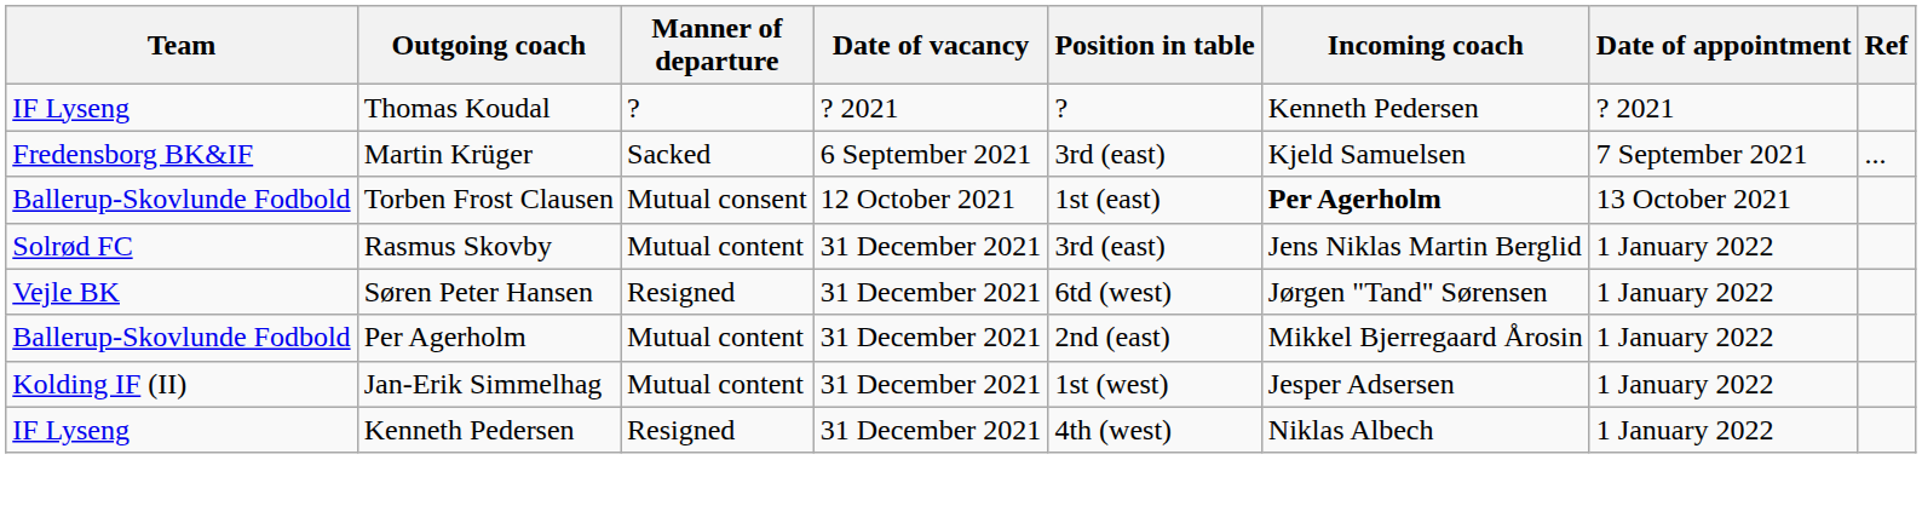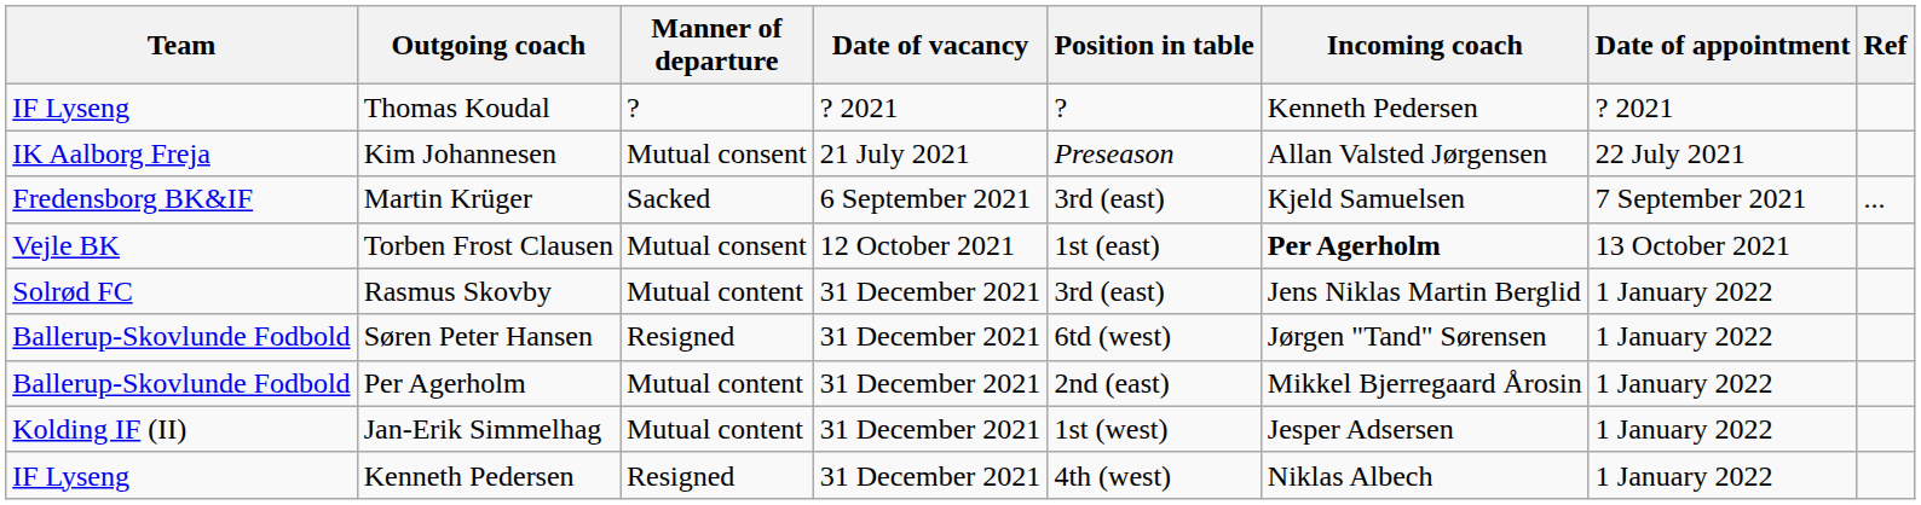 <table class="wikitable sortable">
 <tr>
 <th>Team</th>
 <th>Outgoing coach</th>
 <th>Manner of<br>departure</th>
 <th>Date of vacancy</th>
 <th>Position in table</th>
 <th>Incoming coach</th>
 <th>Date of appointment</th>
 <th>Ref</th>
 </tr>
 <tr>
 <td><a href='#'>IF Lyseng</a></td>
 <td> Thomas Koudal</td>
 <td>?</td>
 <td>? 2021</td>
 <td>?</td>
 <td> Kenneth Pedersen</td>
 <td>? 2021</td>
 <td></td>
 </tr>
 <tr>
+<td><a href='#'>IK Aalborg Freja</a></td>
+<td> Kim Johannesen</td>
+<td>Mutual consent</td>
+<td>21 July 2021</td>
+<td><em>Preseason</em></td>
+<td> Allan Valsted Jørgensen</td>
+<td>22 July 2021</td>
+<td></td>
+</tr>
+<tr>
 <td><a href='#'>Fredensborg BK&IF</a></td>
 <td> Martin Krüger</td>
 <td>Sacked</td>
 <td>6 September 2021</td>
 <td>3rd (east)</td>
 <td> Kjeld Samuelsen</td>
 <td>7 September 2021</td>
 <td>...</td>
 </tr>
 <tr>
-<td><a href='#'>Ballerup-Skovlunde Fodbold</a></td>
+<td><a href='#'>Vejle BK</a></td>
 <td> Torben Frost Clausen</td>
 <td>Mutual consent</td>
 <td>12 October 2021</td>
 <td>1st (east)</td>
 <td><strong> Per Agerholm</strong></td>
 <td>13 October 2021</td>
 <td></td>
 </tr>
 <tr>
 <td><a href='#'>Solrød FC</a></td>
 <td> Rasmus Skovby</td>
 <td>Mutual content</td>
 <td>31 December 2021</td>
 <td>3rd (east)</td>
 <td> Jens Niklas Martin Berglid</td>
 <td>1 January 2022</td>
 <td></td>
 </tr>
 <tr>
-<td><a href='#'>Vejle BK</a></td>
+<td><a href='#'>Ballerup-Skovlunde Fodbold</a></td>
 <td> Søren Peter Hansen</td>
 <td>Resigned</td>
 <td>31 December 2021</td>
 <td>6td (west)</td>
 <td> Jørgen "Tand" Sørensen</td>
 <td>1 January 2022</td>
 <td></td>
 </tr>
 <tr>
 <td><a href='#'>Ballerup-Skovlunde Fodbold</a></td>
 <td> Per Agerholm</td>
 <td>Mutual content</td>
 <td>31 December 2021</td>
 <td>2nd (east)</td>
 <td> Mikkel Bjerregaard Årosin</td>
 <td>1 January 2022</td>
 <td></td>
 </tr>
 <tr>
 <td><a href='#'>Kolding IF</a> (II)</td>
 <td> Jan-Erik Simmelhag</td>
 <td>Mutual content</td>
 <td>31 December 2021</td>
 <td>1st (west)</td>
 <td> Jesper Adsersen</td>
 <td>1 January 2022</td>
 <td></td>
 </tr>
 <tr>
 <td><a href='#'>IF Lyseng</a></td>
 <td> Kenneth Pedersen</td>
 <td>Resigned</td>
 <td>31 December 2021</td>
 <td>4th (west)</td>
 <td> Niklas Albech</td>
 <td>1 January 2022</td>
 <td></td>
 </tr>
 </table>
